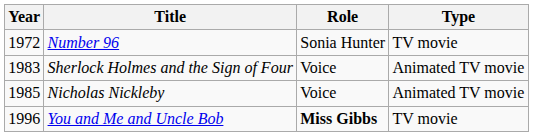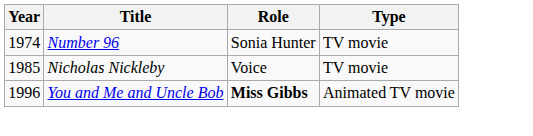 <table class="wikitable">
 <tr>
 <th>Year</th>
 <th>Title</th>
 <th>Role</th>
 <th>Type</th>
 </tr>
 <tr>
-<td>1972</td>
+<td>1974</td>
 <td><em><a href='#'>Number 96</a></em></td>
 <td>Sonia Hunter</td>
 <td>TV movie</td>
 </tr>
 <tr>
-<td>1983</td>
-<td><em>Sherlock Holmes and the Sign of Four</em></td>
-<td>Voice</td>
-<td>Animated TV movie</td>
-</tr>
-<tr>
 <td>1985</td>
 <td><em>Nicholas Nickleby</em></td>
 <td>Voice</td>
-<td>Animated TV movie</td>
+<td>TV movie</td>
 </tr>
 <tr>
 <td>1996</td>
 <td><em><a href='#'>You and Me and Uncle Bob</a></em></td>
 <td><strong>Miss Gibbs</strong></td>
-<td>TV movie</td>
+<td>Animated TV movie</td>
 </tr>
 </table>
